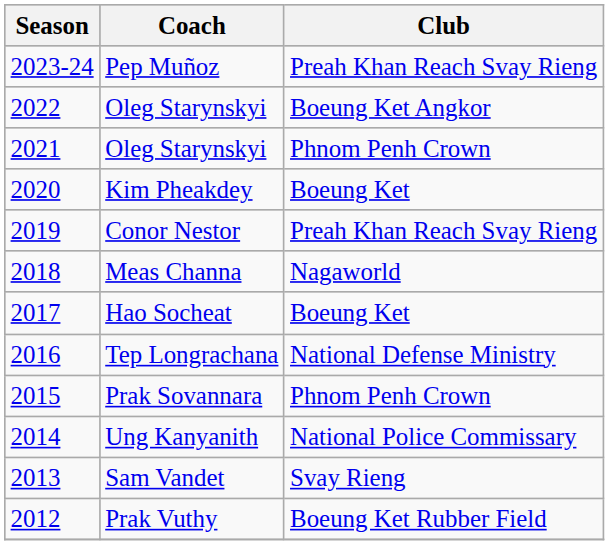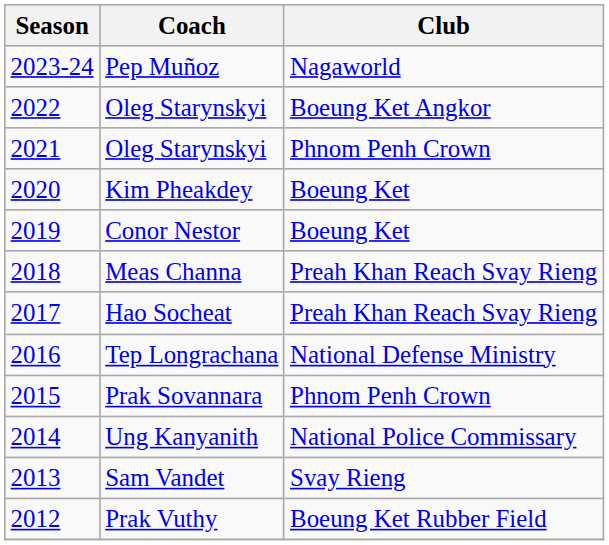 <table class="wikitable alternate" style="font-size: 95%">
 <tr>
 <th>Season</th>
 <th>Coach</th>
 <th>Club</th>
 </tr>
 <tr>
 <td><a href='#'>2023-24</a></td>
 <td> <a href='#'>Pep Muñoz</a></td>
-<td><a href='#'>Preah Khan Reach Svay Rieng</a></td>
+<td><a href='#'>Nagaworld</a></td>
 </tr>
 <tr>
 <td><a href='#'>2022</a></td>
 <td> <a href='#'>Oleg Starynskyi</a></td>
 <td><a href='#'>Boeung Ket Angkor</a></td>
 </tr>
 <tr>
 <td><a href='#'>2021</a></td>
 <td> <a href='#'>Oleg Starynskyi</a></td>
 <td><a href='#'>Phnom Penh Crown</a></td>
 </tr>
 <tr>
 <td><a href='#'>2020</a></td>
 <td> <a href='#'>Kim Pheakdey</a></td>
 <td><a href='#'>Boeung Ket</a></td>
 </tr>
 <tr>
 <td><a href='#'>2019</a></td>
 <td> <a href='#'>Conor Nestor</a></td>
-<td><a href='#'>Preah Khan Reach Svay Rieng</a></td>
+<td><a href='#'>Boeung Ket</a></td>
 </tr>
 <tr>
 <td><a href='#'>2018</a></td>
 <td> <a href='#'>Meas Channa</a></td>
-<td><a href='#'>Nagaworld</a></td>
+<td><a href='#'>Preah Khan Reach Svay Rieng</a></td>
 </tr>
 <tr>
 <td><a href='#'>2017</a></td>
 <td> <a href='#'>Hao Socheat</a></td>
-<td><a href='#'>Boeung Ket</a></td>
+<td><a href='#'>Preah Khan Reach Svay Rieng</a></td>
 </tr>
 <tr>
 <td><a href='#'>2016</a></td>
 <td> <a href='#'>Tep Longrachana</a></td>
 <td><a href='#'>National Defense Ministry</a></td>
 </tr>
 <tr>
 <td><a href='#'>2015</a></td>
 <td> <a href='#'>Prak Sovannara</a></td>
 <td><a href='#'>Phnom Penh Crown</a></td>
 </tr>
 <tr>
 <td><a href='#'>2014</a></td>
 <td> <a href='#'>Ung Kanyanith</a></td>
 <td><a href='#'>National Police Commissary</a></td>
 </tr>
 <tr>
 <td><a href='#'>2013</a></td>
 <td> <a href='#'>Sam Vandet</a></td>
 <td><a href='#'>Svay Rieng</a></td>
 </tr>
 <tr>
 <td><a href='#'>2012</a></td>
 <td> <a href='#'>Prak Vuthy</a></td>
 <td><a href='#'>Boeung Ket Rubber Field</a></td>
 </tr>
 <tr>
 </tr>
 </table>
